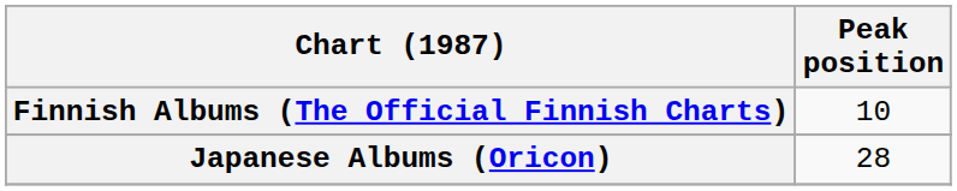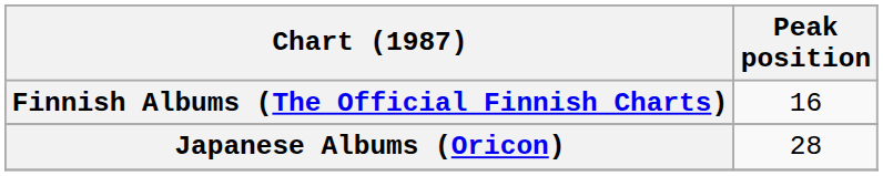 <table class="wikitable sortable plainrowheaders">
 <tr>
 <th scope="col">Chart (1987)</th>
 <th scope="col">Peak<br>position</th>
 </tr>
 <tr>
 <th scope="row">Finnish Albums (<a href='#'>The Official Finnish Charts</a>)</th>
-<td align="center">10</td>
+<td align="center">16</td>
 </tr>
 <tr>
 </tr>
 <tr>
 <th scope="row">Japanese Albums (<a href='#'>Oricon</a>)</th>
 <td align="center">28</td>
 </tr>
 <tr>
 </tr>
 <tr>
 </tr>
 <tr>
 </tr>
 </table>
